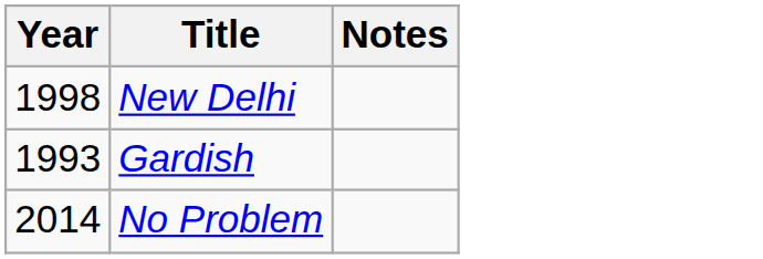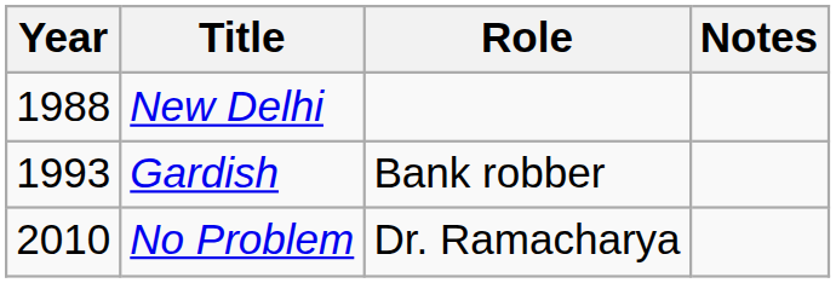 <table class="wikitable sortable">
 <tr>
 <th>Year</th>
 <th>Title</th>
+<th>Role</th>
 <th class="unsortable">Notes</th>
 </tr>
 <tr>
-<td>1998</td>
+<td>1988</td>
 <td><em><a href='#'>New Delhi</a></em></td>
+<td></td>
 <td></td>
 </tr>
 <tr>
 <td>1993</td>
 <td><em><a href='#'>Gardish</a></em></td>
+<td>Bank robber</td>
 <td></td>
 </tr>
 <tr>
-<td>2014</td>
+<td>2010</td>
 <td><em><a href='#'>No Problem</a></em></td>
+<td>Dr. Ramacharya</td>
 <td></td>
 </tr>
 </table>
